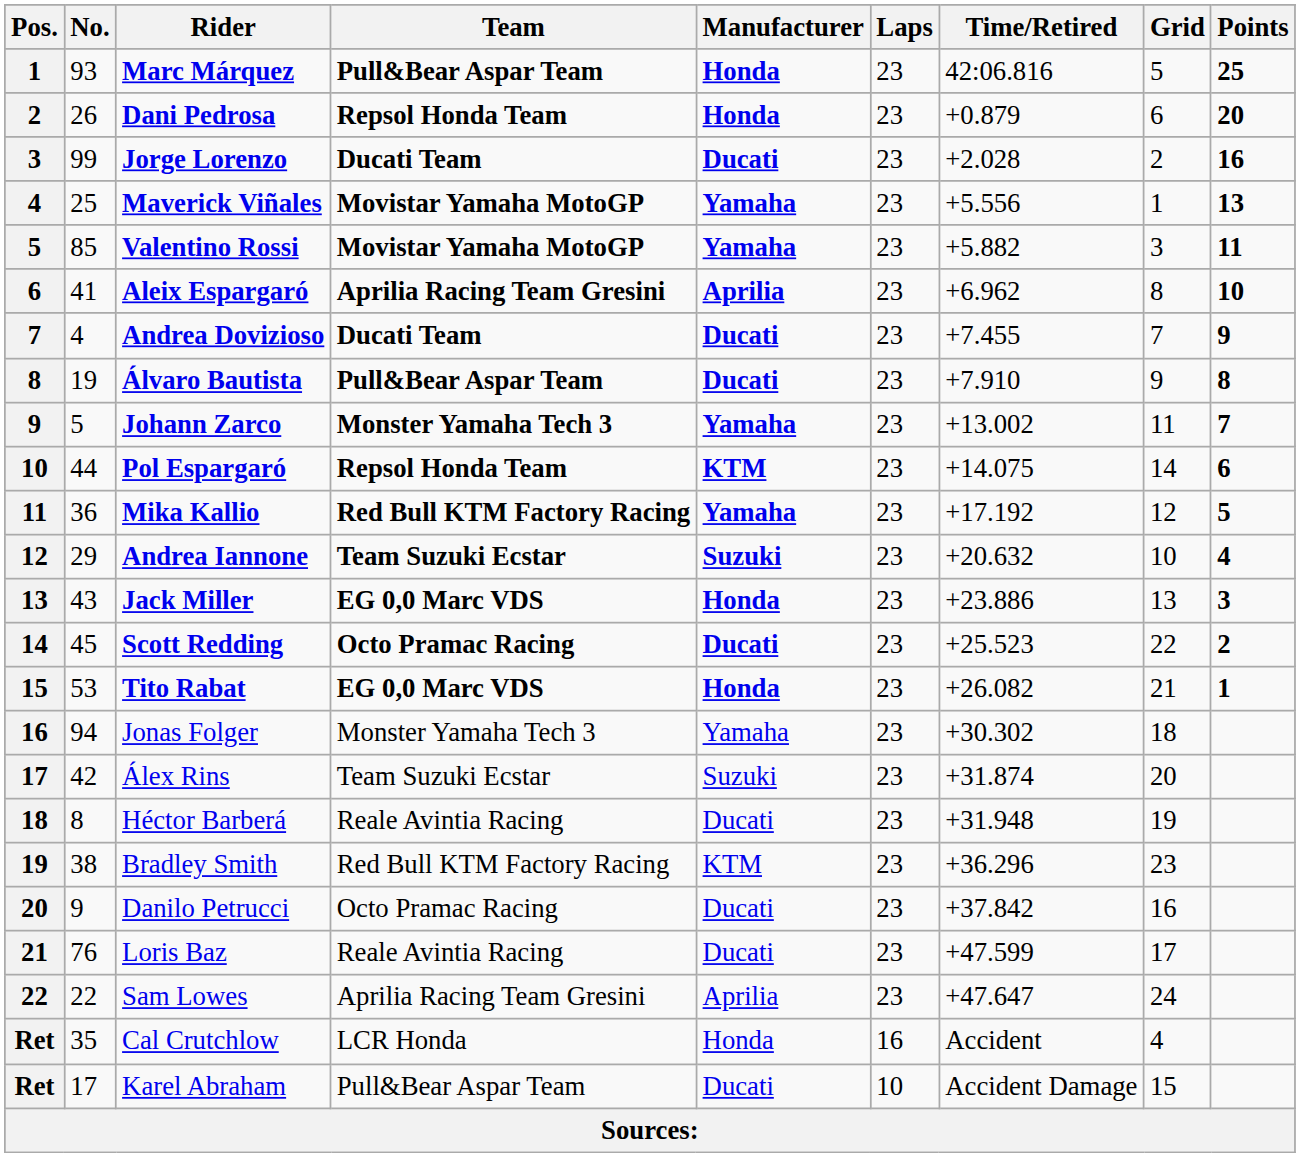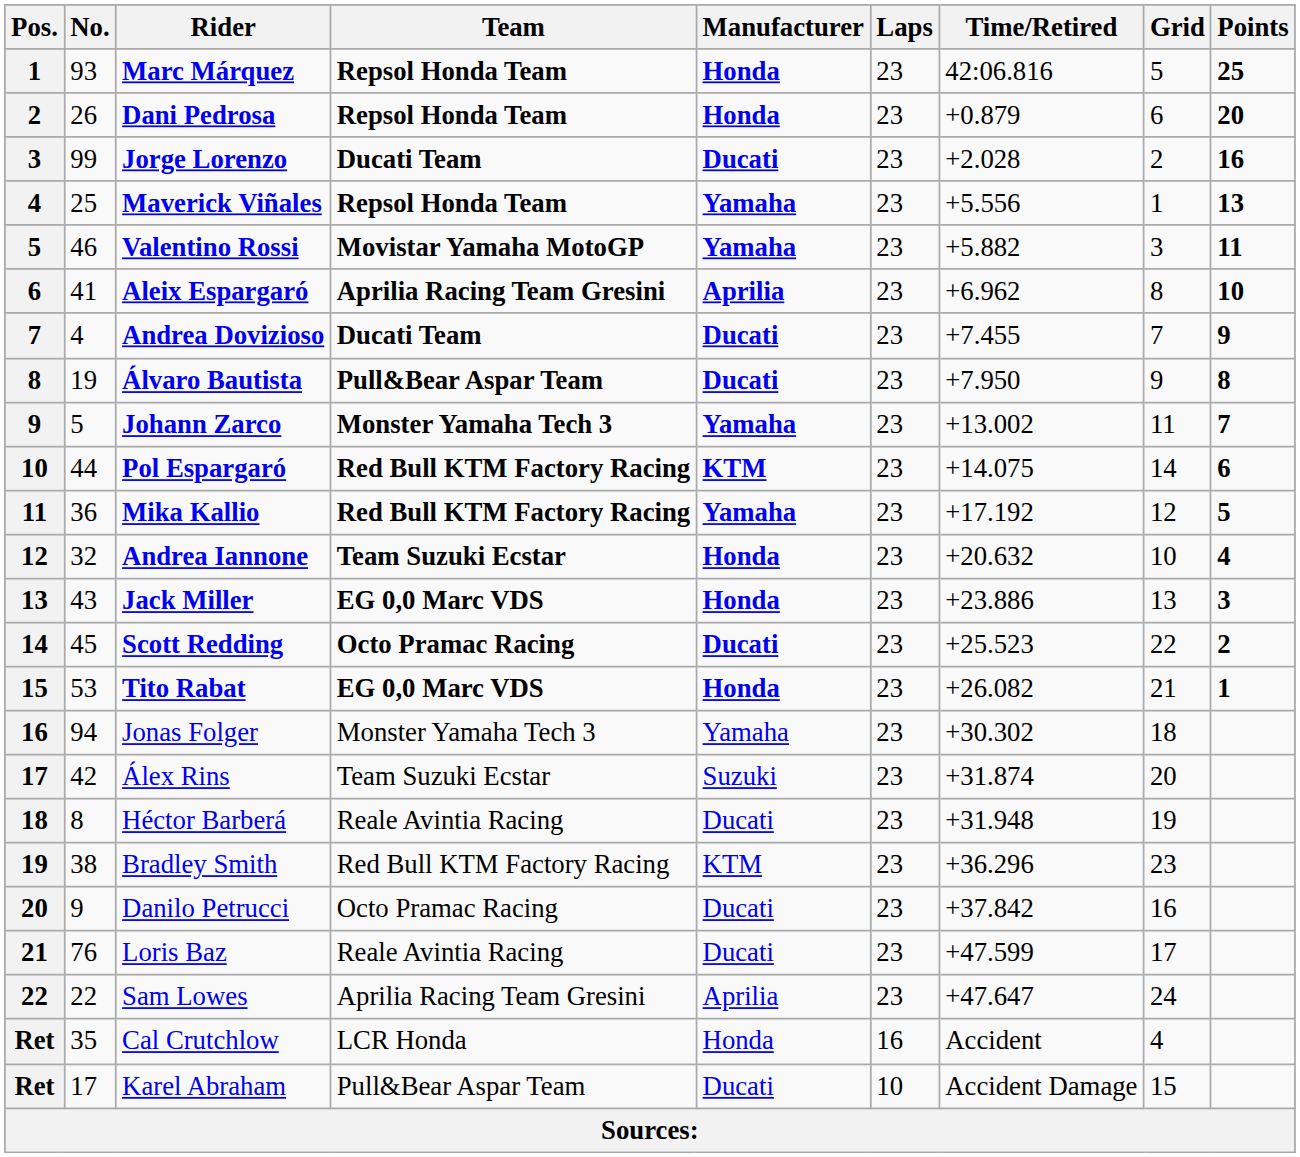 <table class="wikitable" style="font-size: 95%;">
 <tr>
 <th>Pos.</th>
 <th>No.</th>
 <th>Rider</th>
 <th>Team</th>
 <th>Manufacturer</th>
 <th>Laps</th>
 <th>Time/Retired</th>
 <th>Grid</th>
 <th>Points</th>
 </tr>
 <tr>
 <th>1</th>
 <td>93</td>
 <td> <strong><a href='#'>Marc Márquez</a></strong></td>
-<td><strong>Pull&Bear Aspar Team</strong></td>
+<td><strong>Repsol Honda Team</strong></td>
 <td><strong><a href='#'>Honda</a></strong></td>
 <td>23</td>
 <td>42:06.816</td>
 <td>5</td>
 <td><strong>25</strong></td>
 </tr>
 <tr>
 <th>2</th>
 <td>26</td>
 <td> <strong><a href='#'>Dani Pedrosa</a></strong></td>
 <td><strong>Repsol Honda Team</strong></td>
 <td><strong><a href='#'>Honda</a></strong></td>
 <td>23</td>
 <td>+0.879</td>
 <td>6</td>
 <td><strong>20</strong></td>
 </tr>
 <tr>
 <th>3</th>
 <td>99</td>
 <td> <strong><a href='#'>Jorge Lorenzo</a></strong></td>
 <td><strong>Ducati Team</strong></td>
 <td><strong><a href='#'>Ducati</a></strong></td>
 <td>23</td>
 <td>+2.028</td>
 <td>2</td>
 <td><strong>16</strong></td>
 </tr>
 <tr>
 <th>4</th>
 <td>25</td>
 <td> <strong><a href='#'>Maverick Viñales</a></strong></td>
-<td><strong>Movistar Yamaha MotoGP</strong></td>
+<td><strong>Repsol Honda Team</strong></td>
 <td><strong><a href='#'>Yamaha</a></strong></td>
 <td>23</td>
 <td>+5.556</td>
 <td>1</td>
 <td><strong>13</strong></td>
 </tr>
 <tr>
 <th>5</th>
-<td>85</td>
+<td>46</td>
 <td> <strong><a href='#'>Valentino Rossi</a></strong></td>
 <td><strong>Movistar Yamaha MotoGP</strong></td>
 <td><strong><a href='#'>Yamaha</a></strong></td>
 <td>23</td>
 <td>+5.882</td>
 <td>3</td>
 <td><strong>11</strong></td>
 </tr>
 <tr>
 <th>6</th>
 <td>41</td>
 <td> <strong><a href='#'>Aleix Espargaró</a></strong></td>
 <td><strong>Aprilia Racing Team Gresini</strong></td>
 <td><strong><a href='#'>Aprilia</a></strong></td>
 <td>23</td>
 <td>+6.962</td>
 <td>8</td>
 <td><strong>10</strong></td>
 </tr>
 <tr>
 <th>7</th>
 <td>4</td>
 <td> <strong><a href='#'>Andrea Dovizioso</a></strong></td>
 <td><strong>Ducati Team</strong></td>
 <td><strong><a href='#'>Ducati</a></strong></td>
 <td>23</td>
 <td>+7.455</td>
 <td>7</td>
 <td><strong>9</strong></td>
 </tr>
 <tr>
 <th>8</th>
 <td>19</td>
 <td> <strong><a href='#'>Álvaro Bautista</a></strong></td>
 <td><strong>Pull&Bear Aspar Team</strong></td>
 <td><strong><a href='#'>Ducati</a></strong></td>
 <td>23</td>
-<td>+7.910</td>
+<td>+7.950</td>
 <td>9</td>
 <td><strong>8</strong></td>
 </tr>
 <tr>
 <th>9</th>
 <td>5</td>
 <td> <strong><a href='#'>Johann Zarco</a></strong></td>
 <td><strong>Monster Yamaha Tech 3</strong></td>
 <td><strong><a href='#'>Yamaha</a></strong></td>
 <td>23</td>
 <td>+13.002</td>
 <td>11</td>
 <td><strong>7</strong></td>
 </tr>
 <tr>
 <th>10</th>
 <td>44</td>
 <td> <strong><a href='#'>Pol Espargaró</a></strong></td>
-<td><strong>Repsol Honda Team</strong></td>
+<td><strong>Red Bull KTM Factory Racing</strong></td>
 <td><strong><a href='#'>KTM</a></strong></td>
 <td>23</td>
 <td>+14.075</td>
 <td>14</td>
 <td><strong>6</strong></td>
 </tr>
 <tr>
 <th>11</th>
 <td>36</td>
 <td> <strong><a href='#'>Mika Kallio</a></strong></td>
 <td><strong>Red Bull KTM Factory Racing</strong></td>
 <td><strong><a href='#'>Yamaha</a></strong></td>
 <td>23</td>
 <td>+17.192</td>
 <td>12</td>
 <td><strong>5</strong></td>
 </tr>
 <tr>
 <th>12</th>
-<td>29</td>
+<td>32</td>
 <td> <strong><a href='#'>Andrea Iannone</a></strong></td>
 <td><strong>Team Suzuki Ecstar</strong></td>
-<td><strong><a href='#'>Suzuki</a></strong></td>
+<td><strong><a href='#'>Honda</a></strong></td>
 <td>23</td>
 <td>+20.632</td>
 <td>10</td>
 <td><strong>4</strong></td>
 </tr>
 <tr>
 <th>13</th>
 <td>43</td>
 <td> <strong><a href='#'>Jack Miller</a></strong></td>
 <td><strong>EG 0,0 Marc VDS</strong></td>
 <td><strong><a href='#'>Honda</a></strong></td>
 <td>23</td>
 <td>+23.886</td>
 <td>13</td>
 <td><strong>3</strong></td>
 </tr>
 <tr>
 <th>14</th>
 <td>45</td>
 <td> <strong><a href='#'>Scott Redding</a></strong></td>
 <td><strong>Octo Pramac Racing</strong></td>
 <td><strong><a href='#'>Ducati</a></strong></td>
 <td>23</td>
 <td>+25.523</td>
 <td>22</td>
 <td><strong>2</strong></td>
 </tr>
 <tr>
 <th>15</th>
 <td>53</td>
 <td> <strong><a href='#'>Tito Rabat</a></strong></td>
 <td><strong>EG 0,0 Marc VDS</strong></td>
 <td><strong><a href='#'>Honda</a></strong></td>
 <td>23</td>
 <td>+26.082</td>
 <td>21</td>
 <td><strong>1</strong></td>
 </tr>
 <tr>
 <th>16</th>
 <td>94</td>
 <td> <a href='#'>Jonas Folger</a></td>
 <td>Monster Yamaha Tech 3</td>
 <td><a href='#'>Yamaha</a></td>
 <td>23</td>
 <td>+30.302</td>
 <td>18</td>
 <td></td>
 </tr>
 <tr>
 <th>17</th>
 <td>42</td>
 <td> <a href='#'>Álex Rins</a></td>
 <td>Team Suzuki Ecstar</td>
 <td><a href='#'>Suzuki</a></td>
 <td>23</td>
 <td>+31.874</td>
 <td>20</td>
 <td></td>
 </tr>
 <tr>
 <th>18</th>
 <td>8</td>
 <td> <a href='#'>Héctor Barberá</a></td>
 <td>Reale Avintia Racing</td>
 <td><a href='#'>Ducati</a></td>
 <td>23</td>
 <td>+31.948</td>
 <td>19</td>
 <td></td>
 </tr>
 <tr>
 <th>19</th>
 <td>38</td>
 <td> <a href='#'>Bradley Smith</a></td>
 <td>Red Bull KTM Factory Racing</td>
 <td><a href='#'>KTM</a></td>
 <td>23</td>
 <td>+36.296</td>
 <td>23</td>
 <td></td>
 </tr>
 <tr>
 <th>20</th>
 <td>9</td>
 <td> <a href='#'>Danilo Petrucci</a></td>
 <td>Octo Pramac Racing</td>
 <td><a href='#'>Ducati</a></td>
 <td>23</td>
 <td>+37.842</td>
 <td>16</td>
 <td></td>
 </tr>
 <tr>
 <th>21</th>
 <td>76</td>
 <td> <a href='#'>Loris Baz</a></td>
 <td>Reale Avintia Racing</td>
 <td><a href='#'>Ducati</a></td>
 <td>23</td>
 <td>+47.599</td>
 <td>17</td>
 <td></td>
 </tr>
 <tr>
 <th>22</th>
 <td>22</td>
 <td> <a href='#'>Sam Lowes</a></td>
 <td>Aprilia Racing Team Gresini</td>
 <td><a href='#'>Aprilia</a></td>
 <td>23</td>
 <td>+47.647</td>
 <td>24</td>
 <td></td>
 </tr>
 <tr>
 <th>Ret</th>
 <td>35</td>
 <td> <a href='#'>Cal Crutchlow</a></td>
 <td>LCR Honda</td>
 <td><a href='#'>Honda</a></td>
 <td>16</td>
 <td>Accident</td>
 <td>4</td>
 <td></td>
 </tr>
 <tr>
 <th>Ret</th>
 <td>17</td>
 <td> <a href='#'>Karel Abraham</a></td>
 <td>Pull&Bear Aspar Team</td>
 <td><a href='#'>Ducati</a></td>
 <td>10</td>
 <td>Accident Damage</td>
 <td>15</td>
 <td></td>
 </tr>
 <tr>
 <th colspan=9>Sources: </th>
 </tr>
 </table>
